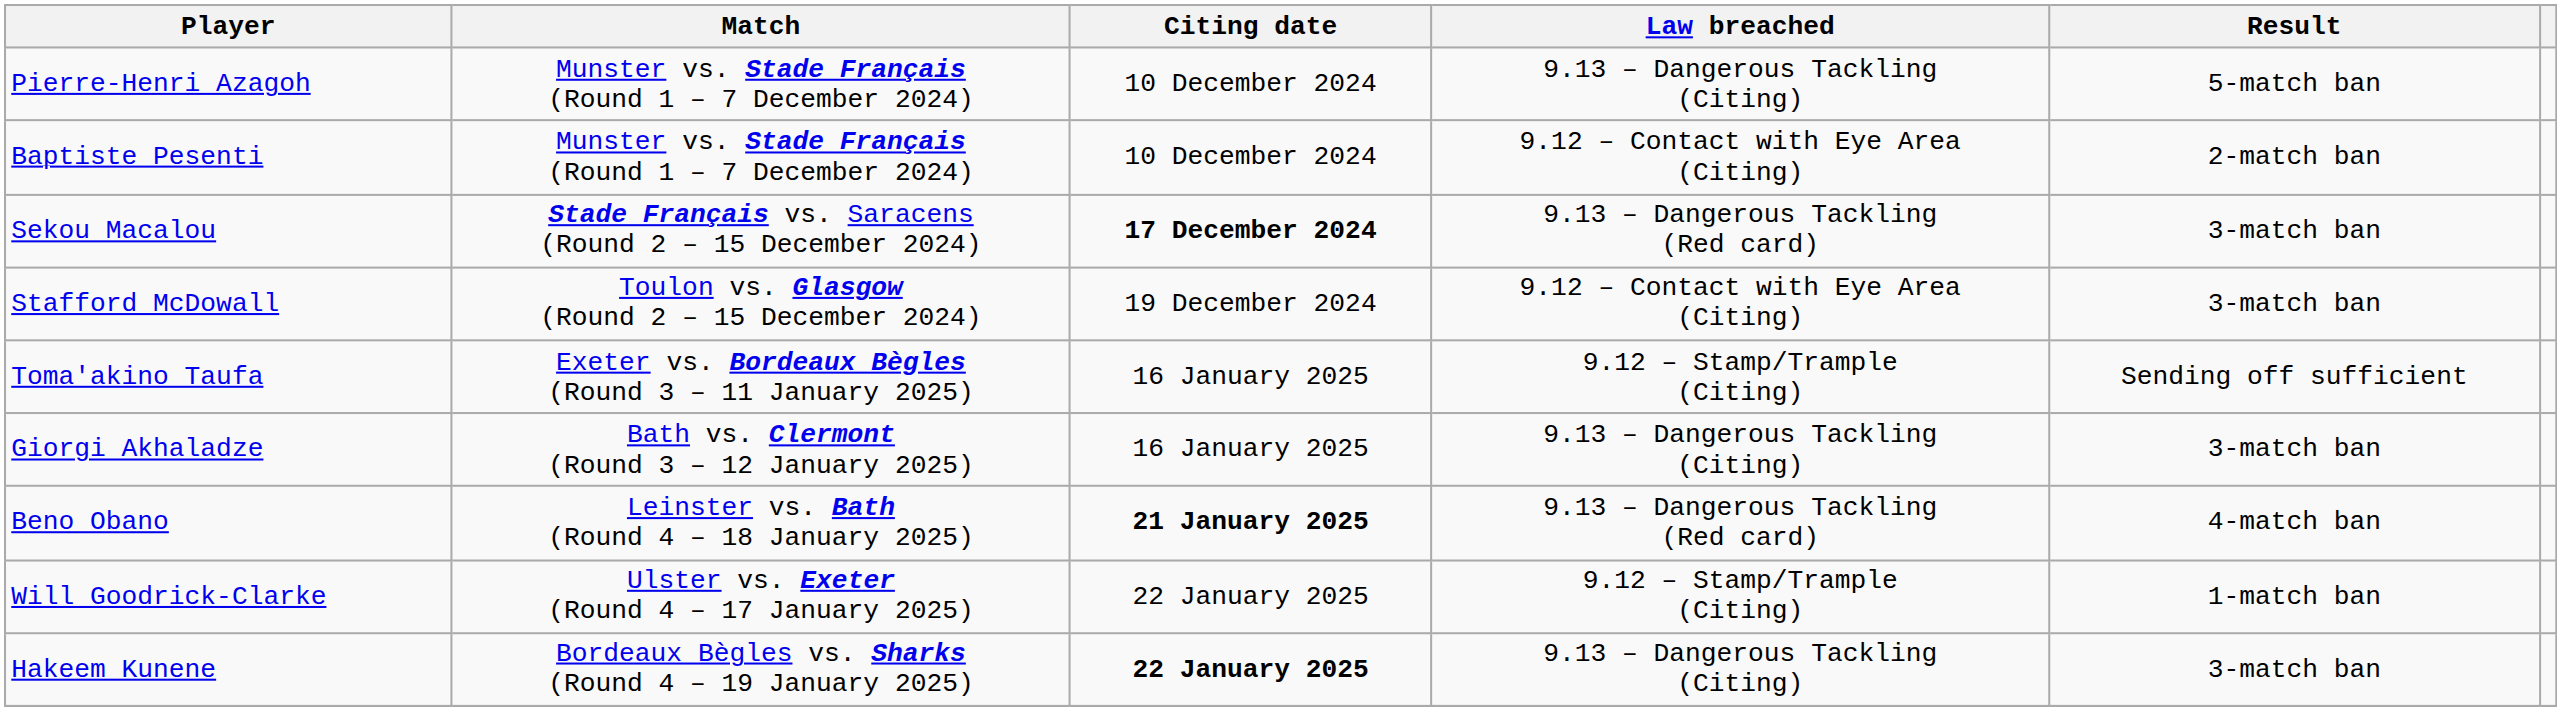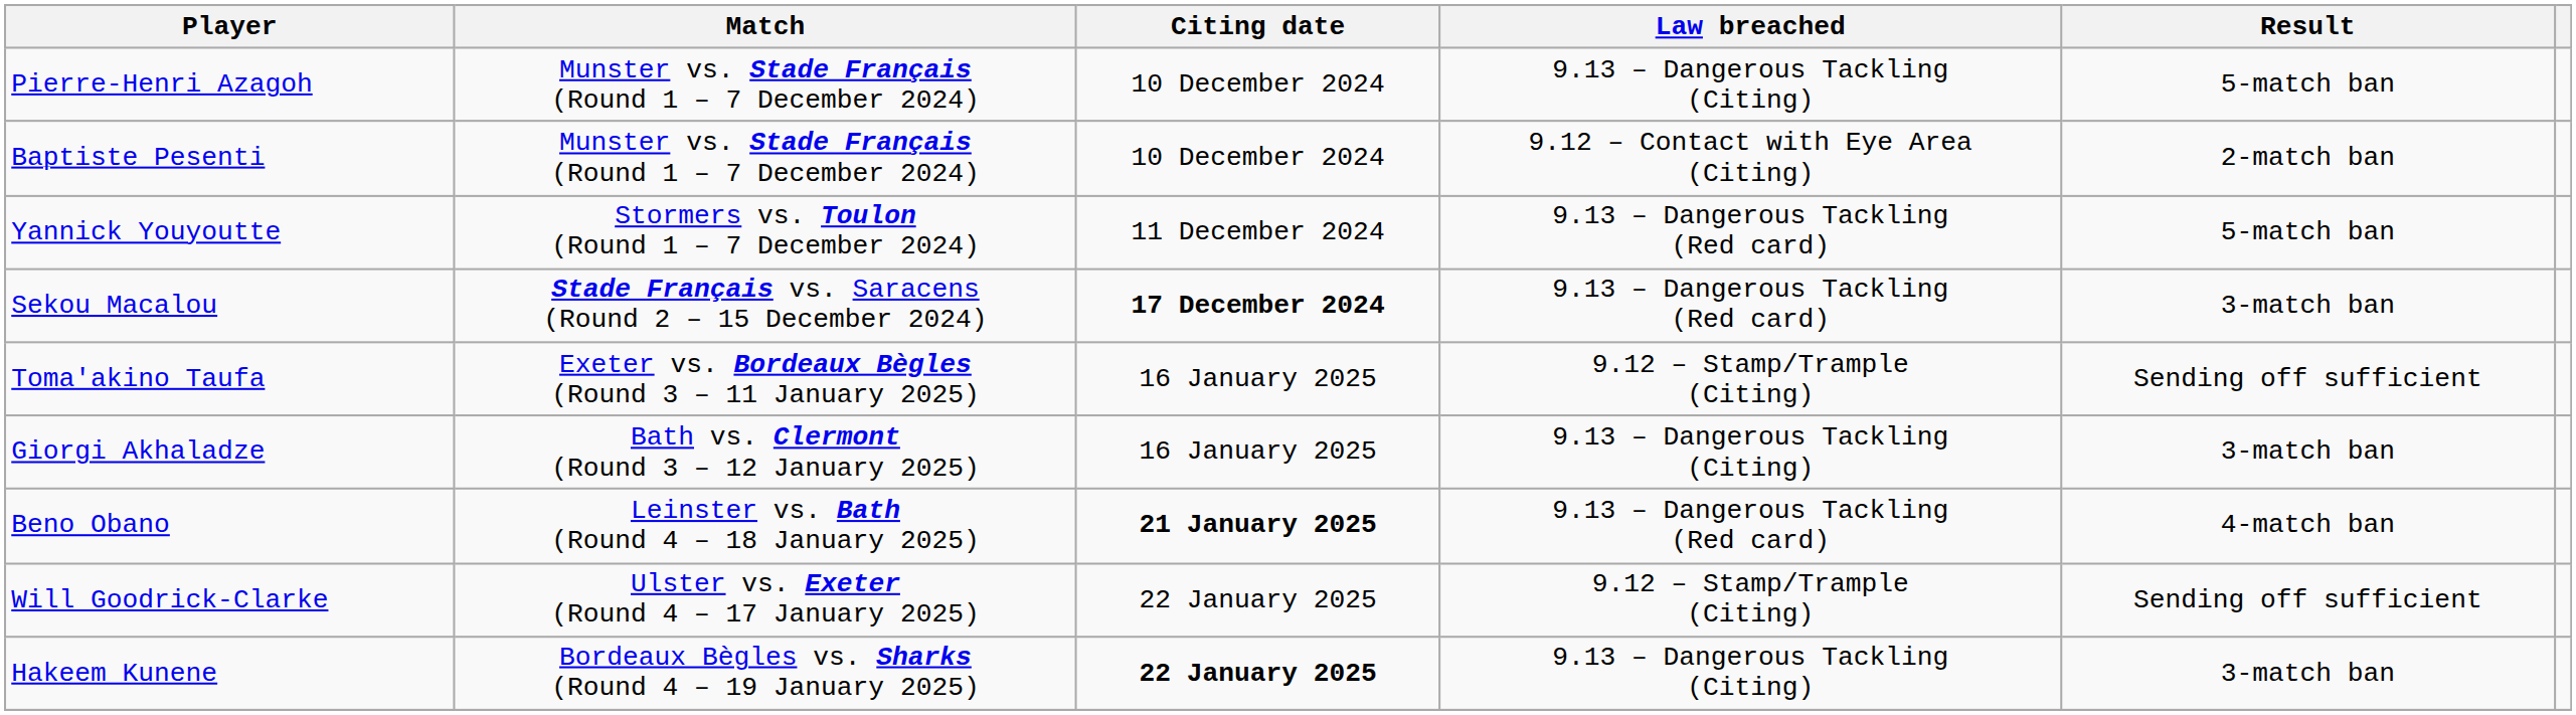 <table class="wikitable" style="text-align:center;width:100%">
 <tr>
 <th>Player</th>
 <th>Match</th>
 <th>Citing date</th>
 <th><a href='#'>Law</a> breached</th>
 <th>Result</th>
 <th></th>
 </tr>
 <tr>
 <td align=left> <a href='#'>Pierre-Henri Azagoh</a></td>
 <td> <a href='#'>Munster</a> vs.  <strong><em><a href='#'>Stade Français</a></em></strong><br>(Round 1 – 7 December 2024)</td>
 <td>10 December 2024</td>
 <td>9.13 – Dangerous Tackling<br>(Citing)</td>
 <td>5-match ban</td>
 <td><br></td>
 </tr>
 <tr>
 <td align=left> <a href='#'>Baptiste Pesenti</a></td>
 <td> <a href='#'>Munster</a> vs.  <strong><em><a href='#'>Stade Français</a></em></strong><br>(Round 1 – 7 December 2024)</td>
 <td>10 December 2024</td>
 <td>9.12 – Contact with Eye Area<br>(Citing)</td>
 <td>2-match ban</td>
 <td><br></td>
 </tr>
 <tr>
+<td align=left> <a href='#'>Yannick Youyoutte</a></td>
+<td> <a href='#'>Stormers</a> vs.  <strong><em><a href='#'>Toulon</a></em></strong><br>(Round 1 – 7 December 2024)</td>
+<td>11 December 2024</td>
+<td>9.13 – Dangerous Tackling<br>(Red card)</td>
+<td>5-match ban</td>
+<td><br></td>
+</tr>
+<tr>
 <td align=left> <a href='#'>Sekou Macalou</a></td>
 <td> <strong><em><a href='#'>Stade Français</a></em></strong> vs.  <a href='#'>Saracens</a><br>(Round 2 – 15 December 2024)</td>
 <td><strong>17 December 2024</strong></td>
 <td>9.13 – Dangerous Tackling<br>(Red card)</td>
-<td>3-match ban</td>
-<td><br></td>
-</tr>
-<tr>
-<td align=left> <a href='#'>Stafford McDowall</a></td>
-<td> <a href='#'>Toulon</a> vs.  <strong><em><a href='#'>Glasgow</a></em></strong><br>(Round 2 – 15 December 2024)</td>
-<td>19 December 2024</td>
-<td>9.12 – Contact with Eye Area<br>(Citing)</td>
 <td>3-match ban</td>
 <td><br></td>
 </tr>
 <tr>
 <td align=left> <a href='#'>Toma'akino Taufa</a></td>
 <td> <a href='#'>Exeter</a> vs.  <strong><em><a href='#'>Bordeaux Bègles</a></em></strong><br>(Round 3 – 11 January 2025)</td>
 <td>16 January 2025</td>
 <td>9.12 – Stamp/Trample<br>(Citing)</td>
 <td>Sending off sufficient</td>
 <td></td>
 </tr>
 <tr>
 <td align=left> <a href='#'>Giorgi Akhaladze</a></td>
 <td> <a href='#'>Bath</a> vs.  <strong><em><a href='#'>Clermont</a></em></strong><br>(Round 3 – 12 January 2025)</td>
 <td>16 January 2025</td>
 <td>9.13 – Dangerous Tackling<br>(Citing)</td>
 <td>3-match ban</td>
 <td></td>
 </tr>
 <tr>
 <td align=left> <a href='#'>Beno Obano</a></td>
 <td> <a href='#'>Leinster</a> vs.  <strong><em><a href='#'>Bath</a></em></strong><br>(Round 4 – 18 January 2025)</td>
 <td><strong>21 January 2025</strong></td>
 <td>9.13 – Dangerous Tackling<br>(Red card)</td>
 <td>4-match ban</td>
 <td></td>
 </tr>
 <tr>
 <td align=left> <a href='#'>Will Goodrick-Clarke</a></td>
 <td> <a href='#'>Ulster</a> vs.  <strong><em><a href='#'>Exeter</a></em></strong><br>(Round 4 – 17 January 2025)</td>
 <td>22 January 2025</td>
 <td>9.12 – Stamp/Trample<br>(Citing)</td>
-<td>1-match ban</td>
+<td>Sending off sufficient</td>
 <td></td>
 </tr>
 <tr>
 <td align=left> <a href='#'>Hakeem Kunene</a></td>
 <td> <a href='#'>Bordeaux Bègles</a> vs.  <strong><em><a href='#'>Sharks</a></em></strong><br>(Round 4 – 19 January 2025)</td>
 <td><strong>22 January 2025</strong></td>
 <td>9.13 – Dangerous Tackling<br>(Citing)</td>
 <td>3-match ban</td>
 <td></td>
 </tr>
 <tr>
 </tr>
 </table>
